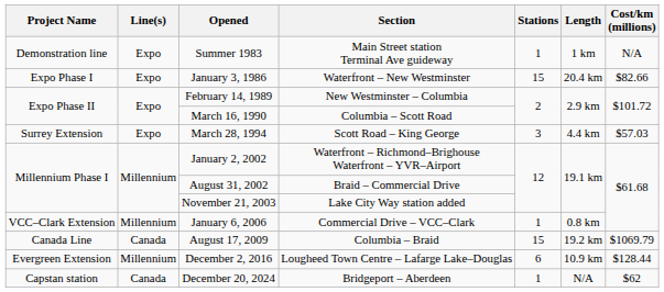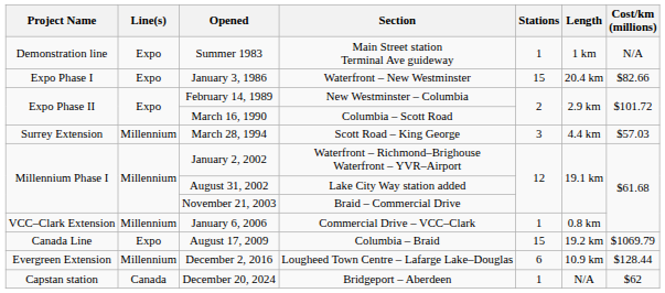 <table class="wikitable"  style="margin:auto; margin:0 auto; text-align:center;">
 <tr>
 <th>Project Name</th>
 <th>Line(s)</th>
 <th>Opened</th>
 <th>Section</th>
 <th>Stations</th>
 <th>Length</th>
 <th>Cost/km<br>(millions)</th>
 </tr>
 <tr>
 <td>Demonstration line</td>
 <td>Expo</td>
 <td style="text-align:center;">Summer 1983</td>
 <td>Main Street station<br>Terminal Ave guideway</td>
 <td style="text-align:center;">1</td>
 <td style="text-align:center;">1 km</td>
 <td style="text-align:center;">N/A</td>
 </tr>
 <tr>
 <td>Expo Phase I</td>
 <td>Expo</td>
 <td style="text-align:center;">January 3, 1986</td>
 <td>Waterfront – New Westminster</td>
 <td style="text-align:center;">15</td>
 <td style="text-align:center;">20.4 km</td>
 <td style="text-align:center;">$82.66</td>
 </tr>
 <tr>
 <td rowspan=2>Expo Phase II</td>
 <td rowspan=2>Expo</td>
 <td style="text-align:center;">February 14, 1989</td>
 <td>New Westminster – Columbia</td>
 <td rowspan="2" style="text-align:center;">2</td>
 <td rowspan="2" style="text-align:center;">2.9 km</td>
 <td rowspan="2" style="text-align:center;">$101.72</td>
 </tr>
 <tr>
 <td style="text-align:center;">March 16, 1990</td>
 <td>Columbia – Scott Road</td>
 </tr>
 <tr>
 <td>Surrey Extension</td>
-<td>Expo</td>
+<td>Millennium</td>
 <td style="text-align:center;">March 28, 1994</td>
 <td>Scott Road – King George</td>
 <td style="text-align:center;">3</td>
 <td style="text-align:center;">4.4 km</td>
 <td style="text-align:center;">$57.03</td>
 </tr>
 <tr>
 <td rowspan=3>Millennium Phase I</td>
 <td rowspan=3>Millennium</td>
 <td style="text-align:center;">January 2, 2002</td>
 <td>Waterfront – Richmond–Brighouse<br>Waterfront – YVR–Airport</td>
 <td rowspan="3" style="text-align:center;">12</td>
 <td rowspan="3" style="text-align:center;">19.1 km</td>
 <td rowspan="4" style="text-align:center;">$61.68</td>
 </tr>
 <tr>
 <td style="text-align:center;">August 31, 2002</td>
-<td>Braid – Commercial Drive</td>
+<td>Lake City Way station added</td>
 </tr>
 <tr>
 <td style="text-align:center;">November 21, 2003</td>
-<td>Lake City Way station added</td>
+<td>Braid – Commercial Drive</td>
 </tr>
 <tr>
 <td>VCC–Clark Extension</td>
 <td>Millennium</td>
 <td style="text-align:center;">January 6, 2006</td>
 <td>Commercial Drive – VCC–Clark</td>
 <td style="text-align:center;">1</td>
 <td style="text-align:center;">0.8 km</td>
 </tr>
 <tr>
 <td>Canada Line</td>
-<td>Canada</td>
+<td>Expo</td>
 <td style="text-align:center;">August 17, 2009</td>
 <td>Columbia – Braid</td>
 <td style="text-align:center;">15</td>
 <td style="text-align:center;">19.2 km</td>
 <td style="text-align:center;">$1069.79</td>
 </tr>
 <tr>
 <td>Evergreen Extension</td>
 <td>Millennium</td>
 <td>December 2, 2016</td>
 <td>Lougheed Town Centre – Lafarge Lake–Douglas</td>
 <td>6</td>
 <td>10.9 km</td>
 <td>$128.44</td>
 </tr>
 <tr>
 <td>Capstan station</td>
 <td>Canada</td>
 <td>December 20, 2024</td>
 <td>Bridgeport – Aberdeen</td>
 <td>1</td>
 <td>N/A</td>
 <td>$62</td>
 </tr>
 </table>
